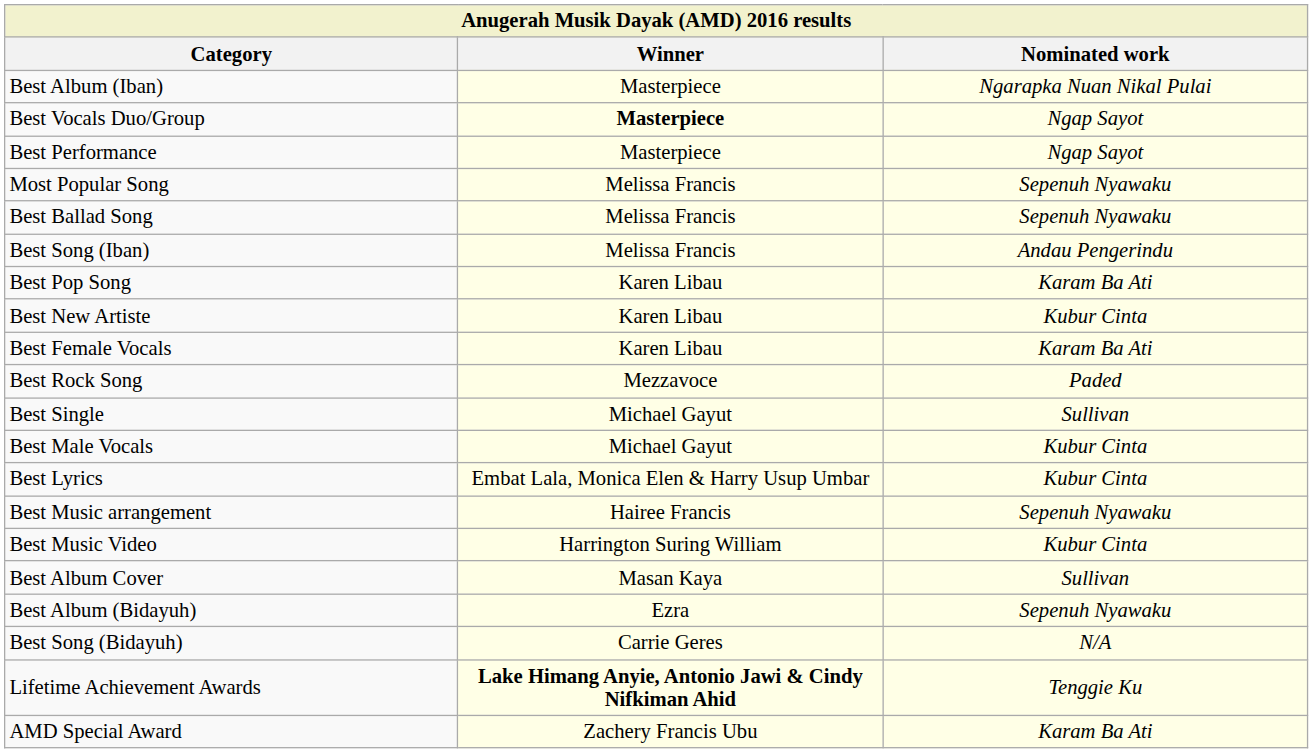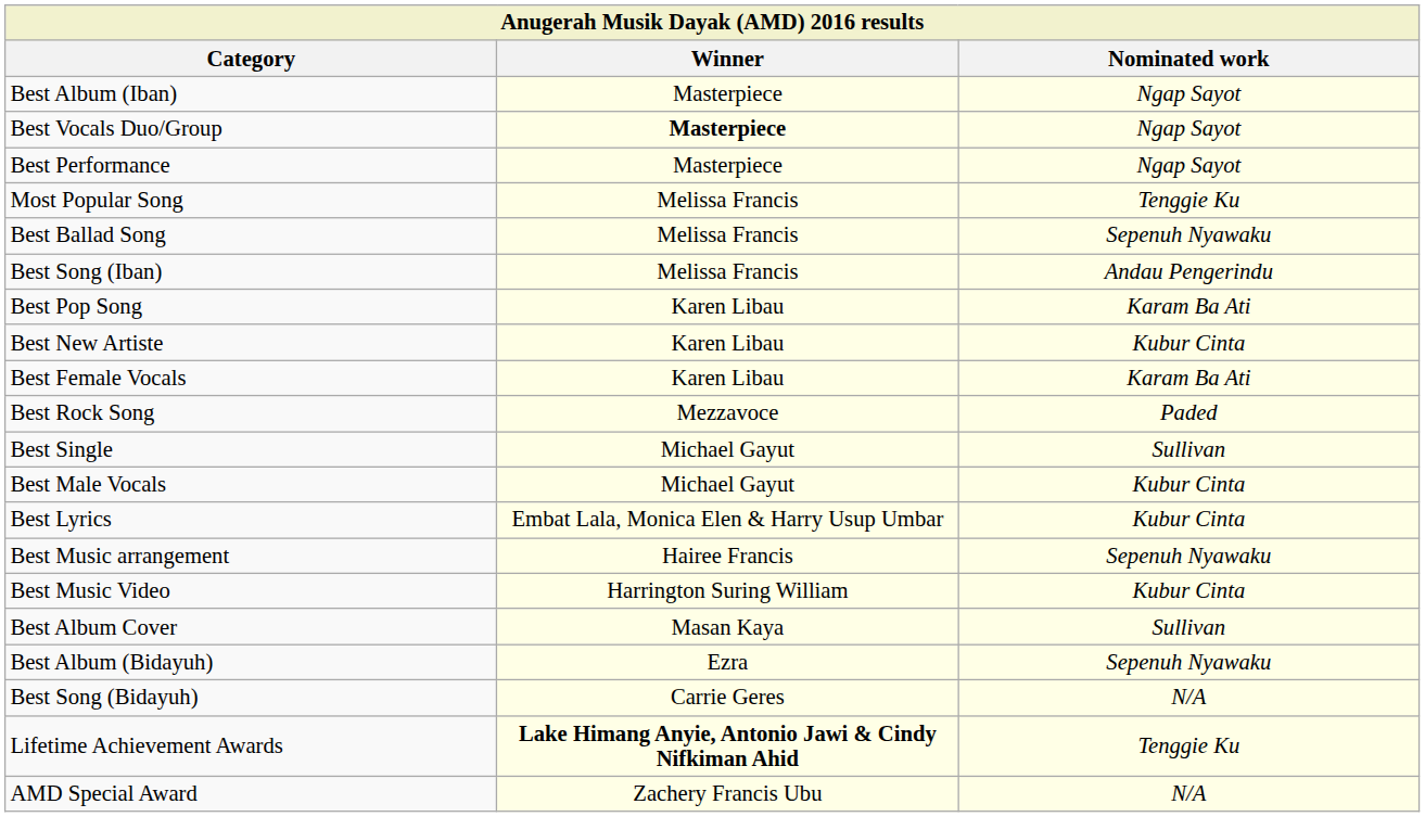 <table class="wikitable" style="width:80%; text-align:center;">
 <tr style="background:#f2f2ce;">
 <td Colspan="5"><strong>Anugerah Musik Dayak (AMD) 2016 results</strong></td>
 </tr>
 <tr>
 <th style="width:16%;">Category</th>
 <th style="width:15%;">Winner</th>
 <th style="width:15%;">Nominated work</th>
 </tr>
 <tr>
 <td style="text-align:left;">Best Album (Iban)</td>
 <td Style="background:#FFFFE6;">Masterpiece</td>
-<td Style="background:#FFFFE6;"><em>Ngarapka Nuan Nikal Pulai</em></td>
+<td Style="background:#FFFFE6;"><em>Ngap Sayot</em></td>
 </tr>
 <tr>
 <td style="text-align:left;">Best Vocals Duo/Group</td>
 <td Style="background:#FFFFE6;"><strong>Masterpiece</strong></td>
 <td Style="background:#FFFFE6;"><em>Ngap Sayot</em></td>
 </tr>
 <tr>
 <td style="text-align:left;">Best Performance</td>
 <td Style="background:#FFFFE6;">Masterpiece</td>
 <td Style="background:#FFFFE6;"><em>Ngap Sayot</em></td>
 </tr>
 <tr>
 <td style="text-align:left;">Most Popular Song</td>
 <td Style="background:#FFFFE6;">Melissa Francis</td>
-<td Style="background:#FFFFE6;"><em>Sepenuh Nyawaku</em></td>
+<td Style="background:#FFFFE6;"><em>Tenggie Ku</em></td>
 </tr>
 <tr>
 <td style="text-align:left;">Best Ballad Song</td>
 <td Style="background:#FFFFE6;">Melissa Francis</td>
 <td Style="background:#FFFFE6;"><em>Sepenuh Nyawaku</em></td>
 </tr>
 <tr>
 <td style="text-align:left;">Best Song (Iban)</td>
 <td Style="background:#FFFFE6;">Melissa Francis</td>
 <td Style="background:#FFFFE6;"><em>Andau Pengerindu</em></td>
 </tr>
 <tr>
 <td style="text-align:left;">Best Pop Song</td>
 <td Style="background:#FFFFE6;">Karen Libau</td>
 <td Style="background:#FFFFE6;"><em>Karam Ba Ati </em></td>
 </tr>
 <tr>
 <td style="text-align:left;">Best New Artiste</td>
 <td Style="background:#FFFFE6;">Karen Libau</td>
 <td Style="background:#FFFFE6;"><em>Kubur Cinta</em></td>
 </tr>
 <tr>
 <td style="text-align:left;">Best Female Vocals</td>
 <td Style="background:#FFFFE6;">Karen Libau</td>
 <td Style="background:#FFFFE6;"><em>Karam Ba Ati </em></td>
 </tr>
 <tr>
 <td style="text-align:left;">Best Rock Song</td>
 <td Style="background:#FFFFE6;">Mezzavoce</td>
 <td Style="background:#FFFFE6;"><em>Paded</em></td>
 </tr>
 <tr>
 <td style="text-align:left;">Best Single</td>
 <td Style="background:#FFFFE6;">Michael Gayut</td>
 <td Style="background:#FFFFE6;"><em>Sullivan</em></td>
 </tr>
 <tr>
 <td style="text-align:left;">Best Male Vocals</td>
 <td Style="background:#FFFFE6;">Michael Gayut</td>
 <td Style="background:#FFFFE6;"><em>Kubur Cinta</em></td>
 </tr>
 <tr>
 <td style="text-align:left;">Best Lyrics</td>
 <td Style="background:#FFFFE6;">Embat Lala, Monica Elen & Harry Usup Umbar</td>
 <td Style="background:#FFFFE6;"><em>Kubur Cinta</em></td>
 </tr>
 <tr>
 <td style="text-align:left;">Best Music arrangement</td>
 <td Style="background:#FFFFE6;">Hairee Francis</td>
 <td Style="background:#FFFFE6;"><em>Sepenuh Nyawaku</em></td>
 </tr>
 <tr>
 <td style="text-align:left;">Best Music Video</td>
 <td Style="background:#FFFFE6;">Harrington Suring William</td>
 <td Style="background:#FFFFE6;"><em>Kubur Cinta</em></td>
 </tr>
 <tr>
 <td style="text-align:left;">Best Album Cover</td>
 <td Style="background:#FFFFE6;">Masan Kaya</td>
 <td Style="background:#FFFFE6;"><em>Sullivan</em></td>
 </tr>
 <tr>
 <td style="text-align:left;">Best Album (Bidayuh)</td>
 <td Style="background:#FFFFE6;">Ezra</td>
 <td Style="background:#FFFFE6;"><em>Sepenuh Nyawaku</em></td>
 </tr>
 <tr>
 <td style="text-align:left;">Best Song (Bidayuh)</td>
 <td Style="background:#FFFFE6;">Carrie Geres</td>
 <td Style="background:#FFFFE6;"><em>N/A</em></td>
 </tr>
 <tr>
 <td style="text-align:left;">Lifetime Achievement Awards</td>
 <td Style="background:#FFFFE6;"><strong>Lake Himang Anyie, Antonio Jawi & Cindy Nifkiman Ahid</strong></td>
 <td Style="background:#FFFFE6;"><em>Tenggie Ku</em></td>
 </tr>
 <tr>
 <td style="text-align:left;">AMD Special Award</td>
 <td Style="background:#FFFFE6;">Zachery Francis Ubu</td>
-<td Style="background:#FFFFE6;"><em>Karam Ba Ati </em></td>
+<td Style="background:#FFFFE6;"><em>N/A</em></td>
 </tr>
 </table>
